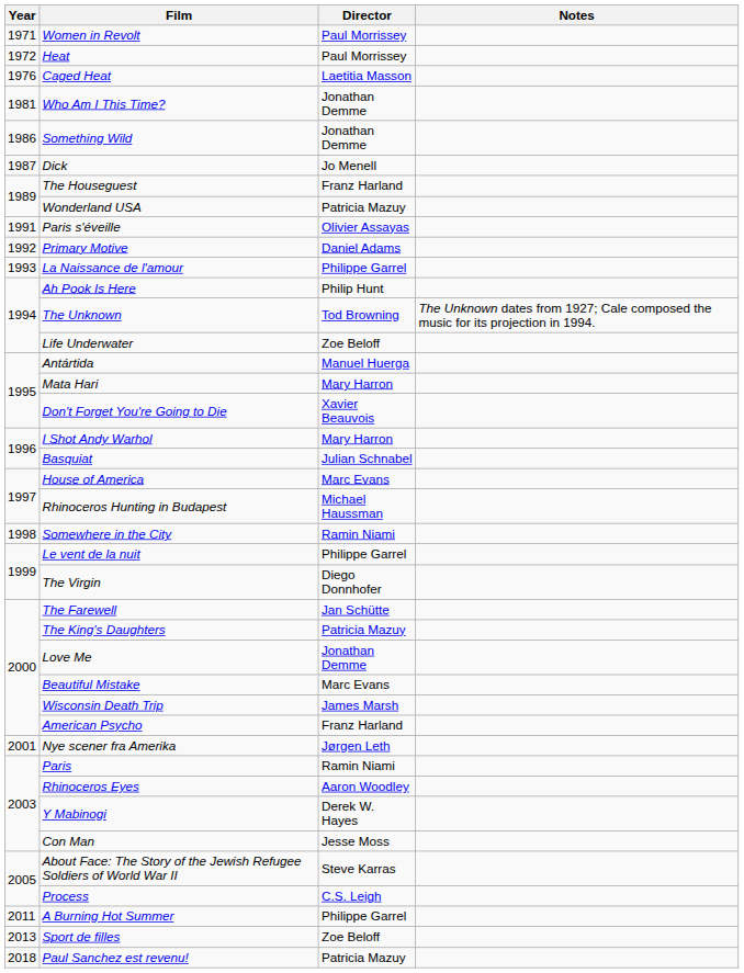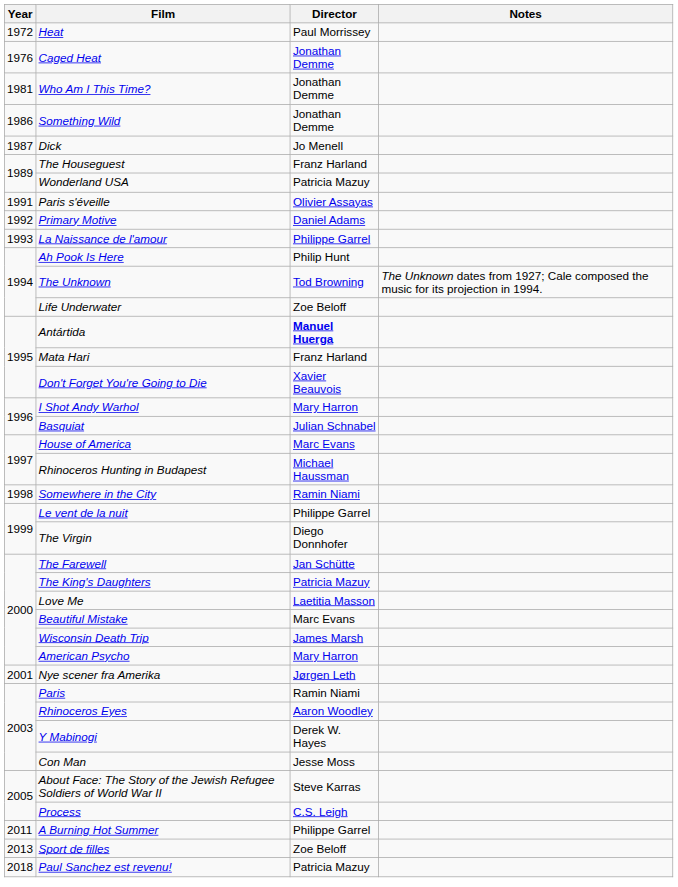 <table class="wikitable sortable" style="font-size:95%">
 <tr>
 <th>Year</th>
 <th>Film</th>
 <th>Director</th>
 <th>Notes</th>
-</tr>
-<tr>
-<td>1971</td>
-<td><em><a href='#'>Women in Revolt</a></em></td>
-<td><a href='#'>Paul Morrissey</a></td>
-<td></td>
 </tr>
 <tr>
 <td>1972</td>
 <td><em><a href='#'>Heat</a></em></td>
 <td>Paul Morrissey</td>
 <td></td>
 </tr>
 <tr>
 <td>1976</td>
 <td><em><a href='#'>Caged Heat</a></em></td>
-<td><a href='#'>Laetitia Masson</a></td>
+<td><a href='#'>Jonathan Demme</a></td>
 <td></td>
 </tr>
 <tr>
 <td>1981</td>
 <td><em><a href='#'>Who Am I This Time?</a></em></td>
 <td>Jonathan Demme</td>
 <td></td>
 </tr>
 <tr>
 <td>1986</td>
 <td><em><a href='#'>Something Wild</a></em></td>
 <td>Jonathan Demme</td>
 <td></td>
 </tr>
 <tr>
 <td>1987</td>
 <td><em>Dick</em></td>
 <td>Jo Menell</td>
 <td></td>
 </tr>
 <tr>
 <td rowspan="2">1989</td>
 <td><em>The Houseguest</em></td>
 <td>Franz Harland</td>
 <td></td>
 </tr>
 <tr>
 <td><em>Wonderland USA</em></td>
 <td>Patricia Mazuy</td>
 <td></td>
 </tr>
 <tr>
 <td>1991</td>
 <td><em>Paris s'éveille</em></td>
 <td><a href='#'>Olivier Assayas</a></td>
 <td></td>
 </tr>
 <tr>
 <td>1992</td>
 <td><em><a href='#'>Primary Motive</a></em></td>
 <td><a href='#'>Daniel Adams</a></td>
 <td></td>
 </tr>
 <tr>
 <td>1993</td>
 <td><em><a href='#'>La Naissance de l'amour</a></em></td>
 <td><a href='#'>Philippe Garrel</a></td>
 <td></td>
 </tr>
 <tr>
 <td rowspan="3">1994</td>
 <td><em><a href='#'>Ah Pook Is Here</a></em></td>
 <td>Philip Hunt</td>
 <td></td>
 </tr>
 <tr>
 <td><em><a href='#'>The Unknown</a></em></td>
 <td><a href='#'>Tod Browning</a></td>
 <td><em>The Unknown</em> dates from 1927; Cale composed the music for its projection in 1994.</td>
 </tr>
 <tr>
 <td><em>Life Underwater</em></td>
 <td>Zoe Beloff</td>
 <td></td>
 </tr>
 <tr>
 <td rowspan="3">1995</td>
 <td><em>Antártida</em></td>
-<td><a href='#'>Manuel Huerga</a></td>
+<td><strong><a href='#'>Manuel Huerga</a></strong></td>
 <td></td>
 </tr>
 <tr>
 <td><em>Mata Hari</em></td>
-<td><a href='#'>Mary Harron</a></td>
+<td>Franz Harland</td>
 <td></td>
 </tr>
 <tr>
 <td><em><a href='#'>Don't Forget You're Going to Die</a></em></td>
 <td><a href='#'>Xavier Beauvois</a></td>
 <td></td>
 </tr>
 <tr>
 <td rowspan="2">1996</td>
 <td><em><a href='#'>I Shot Andy Warhol</a></em></td>
 <td><a href='#'>Mary Harron</a></td>
 <td></td>
 </tr>
 <tr>
 <td><em><a href='#'>Basquiat</a></em></td>
 <td><a href='#'>Julian Schnabel</a></td>
 <td></td>
 </tr>
 <tr>
 <td rowspan="2">1997</td>
 <td><em><a href='#'>House of America</a></em></td>
 <td><a href='#'>Marc Evans</a></td>
 <td></td>
 </tr>
 <tr>
 <td><em>Rhinoceros Hunting in Budapest</em></td>
 <td><a href='#'>Michael Haussman</a></td>
 <td></td>
 </tr>
 <tr>
 <td>1998</td>
 <td><em><a href='#'>Somewhere in the City</a></em></td>
 <td><a href='#'>Ramin Niami</a></td>
 <td></td>
 </tr>
 <tr>
 <td rowspan="2">1999</td>
 <td><em><a href='#'>Le vent de la nuit</a></em></td>
 <td>Philippe Garrel</td>
 <td></td>
 </tr>
 <tr>
 <td><em>The Virgin</em></td>
 <td>Diego Donnhofer</td>
 <td></td>
 </tr>
 <tr>
 <td rowspan="6">2000</td>
 <td><em><a href='#'>The Farewell</a></em></td>
 <td><a href='#'>Jan Schütte</a></td>
 <td></td>
 </tr>
 <tr>
 <td><em><a href='#'>The King's Daughters</a></em></td>
 <td><a href='#'>Patricia Mazuy</a></td>
 <td></td>
 </tr>
 <tr>
 <td><em>Love Me</em></td>
-<td><a href='#'>Jonathan Demme</a></td>
+<td><a href='#'>Laetitia Masson</a></td>
 <td></td>
 </tr>
 <tr>
 <td><em><a href='#'>Beautiful Mistake</a></em></td>
 <td>Marc Evans</td>
 <td></td>
 </tr>
 <tr>
 <td><em><a href='#'>Wisconsin Death Trip</a></em></td>
 <td><a href='#'>James Marsh</a></td>
 <td></td>
 </tr>
 <tr>
 <td><em><a href='#'>American Psycho</a></em></td>
-<td>Franz Harland</td>
+<td><a href='#'>Mary Harron</a></td>
 <td></td>
 </tr>
 <tr>
 <td>2001</td>
 <td><em>Nye scener fra Amerika</em></td>
 <td><a href='#'>Jørgen Leth</a></td>
 <td></td>
 </tr>
 <tr>
 <td rowspan="4">2003</td>
 <td><em><a href='#'>Paris</a></em></td>
 <td>Ramin Niami</td>
 <td></td>
 </tr>
 <tr>
 <td><em><a href='#'>Rhinoceros Eyes</a></em></td>
 <td><a href='#'>Aaron Woodley</a></td>
 <td></td>
 </tr>
 <tr>
 <td><em><a href='#'>Y Mabinogi</a></em></td>
 <td>Derek W. Hayes</td>
 <td></td>
 </tr>
 <tr>
 <td><em>Con Man</em></td>
 <td>Jesse Moss</td>
 <td></td>
 </tr>
 <tr>
 <td rowspan="2">2005</td>
 <td><em>About Face: The Story of the Jewish Refugee Soldiers of World War II</em></td>
 <td>Steve Karras</td>
 <td></td>
 </tr>
 <tr>
 <td><em><a href='#'>Process</a></em></td>
 <td><a href='#'>C.S. Leigh</a></td>
 <td></td>
 </tr>
 <tr>
 <td>2011</td>
 <td><em><a href='#'>A Burning Hot Summer</a></em></td>
 <td>Philippe Garrel</td>
 <td></td>
 </tr>
 <tr>
 <td>2013</td>
 <td><em><a href='#'>Sport de filles</a></em></td>
 <td>Zoe Beloff</td>
 <td></td>
 </tr>
 <tr>
 <td>2018</td>
 <td><em><a href='#'>Paul Sanchez est revenu!</a></em></td>
 <td>Patricia Mazuy</td>
 <td></td>
 </tr>
 </table>
